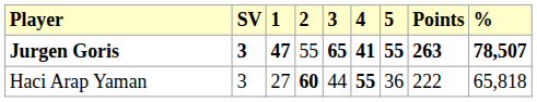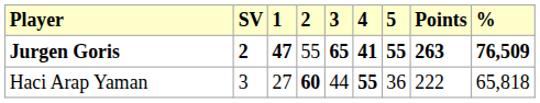 <table class="wikitable">
 <tr bgcolor="#ffffcc">
 <td width=180><strong>Player</strong></td>
 <td><strong>SV</strong></td>
 <td><strong>1</strong></td>
 <td><strong>2</strong></td>
 <td><strong>3</strong></td>
 <td><strong>4</strong></td>
 <td><strong>5</strong></td>
 <td><strong>Points</strong></td>
 <td><strong>%</strong></td>
 </tr>
 <tr bgcolor="FFFFFF">
 <td> <strong>Jurgen Goris</strong></td>
-<td><strong>3</strong></td>
+<td><strong>2</strong></td>
 <td><strong>47</strong></td>
 <td>55</td>
 <td><strong>65</strong></td>
 <td><strong>41</strong></td>
 <td><strong>55</strong></td>
 <td><strong>263</strong></td>
-<td><strong>78,507</strong></td>
+<td><strong>76,509</strong></td>
 </tr>
 <tr bgcolor="FFFFFF">
 <td> Haci Arap Yaman</td>
 <td>3</td>
 <td>27</td>
 <td><strong>60</strong></td>
 <td>44</td>
 <td><strong>55</strong></td>
 <td>36</td>
 <td>222</td>
 <td>65,818</td>
 </tr>
 </table>
